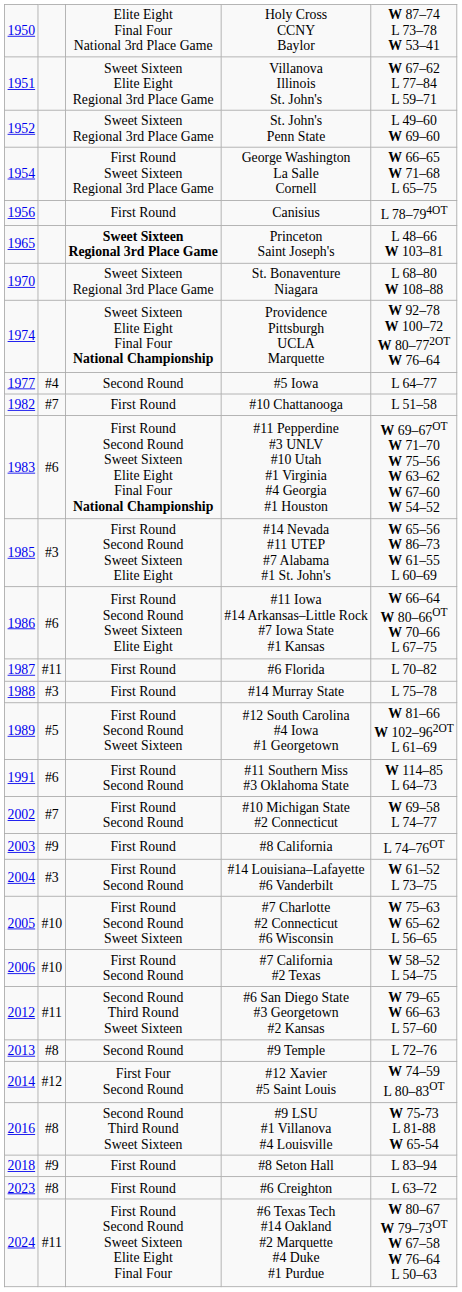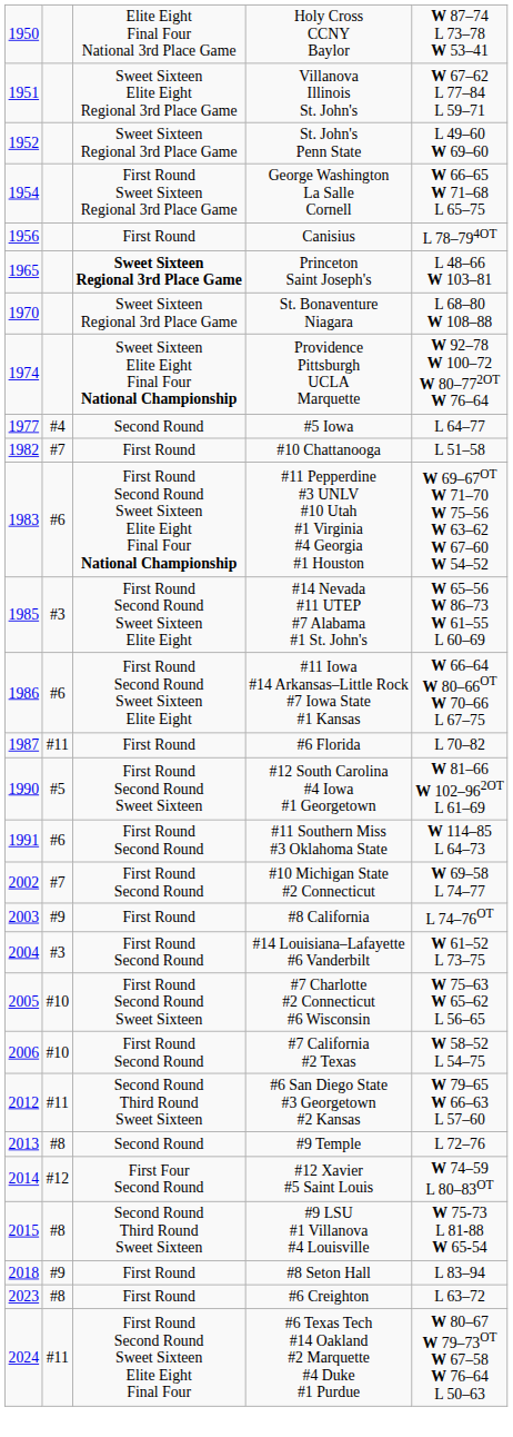 <table class="wikitable">
 <tr align="center">
 <td><a href='#'>1950</a></td>
 <td></td>
 <td>Elite Eight<br>Final Four<br>National 3rd Place Game</td>
 <td>Holy Cross<br>CCNY<br>Baylor</td>
 <td><strong>W</strong> 87–74<br>L 73–78<br><strong>W</strong> 53–41</td>
 </tr>
 <tr align="center">
 <td><a href='#'>1951</a></td>
 <td></td>
 <td>Sweet Sixteen<br>Elite Eight<br>Regional 3rd Place Game</td>
 <td>Villanova<br>Illinois<br>St. John's</td>
 <td><strong>W</strong> 67–62<br>L 77–84<br>L 59–71</td>
 </tr>
 <tr align="center">
 <td><a href='#'>1952</a></td>
 <td></td>
 <td>Sweet Sixteen<br>Regional 3rd Place Game</td>
 <td>St. John's<br>Penn State</td>
 <td>L 49–60<br><strong>W</strong> 69–60</td>
 </tr>
 <tr align="center">
 <td><a href='#'>1954</a></td>
 <td></td>
 <td>First Round<br>Sweet Sixteen<br>Regional 3rd Place Game</td>
 <td>George Washington<br>La Salle<br>Cornell</td>
 <td><strong>W</strong> 66–65<br><strong>W</strong> 71–68<br>L 65–75</td>
 </tr>
 <tr align="center">
 <td><a href='#'>1956</a></td>
 <td></td>
 <td>First Round</td>
 <td>Canisius</td>
 <td>L 78–79<sup>4OT</sup></td>
 </tr>
 <tr align="center">
 <td><a href='#'>1965</a></td>
 <td></td>
 <td><strong>Sweet Sixteen<br>Regional 3rd Place Game</strong></td>
 <td>Princeton<br>Saint Joseph's</td>
 <td>L 48–66<br><strong>W</strong> 103–81</td>
 </tr>
 <tr align="center">
 <td><a href='#'>1970</a></td>
 <td></td>
 <td>Sweet Sixteen<br>Regional 3rd Place Game</td>
 <td>St. Bonaventure<br>Niagara</td>
 <td>L 68–80<br><strong>W</strong> 108–88</td>
 </tr>
 <tr align="center">
 <td><a href='#'>1974</a></td>
 <td></td>
 <td>Sweet Sixteen<br>Elite Eight<br>Final Four<br><strong>National Championship</strong></td>
 <td>Providence<br>Pittsburgh<br>UCLA<br>Marquette</td>
 <td><strong>W</strong> 92–78<br><strong>W</strong> 100–72<br><strong>W</strong> 80–77<sup>2OT</sup><br><strong>W</strong> 76–64</td>
 </tr>
 <tr align="center">
 <td><a href='#'>1977</a></td>
 <td>#4</td>
 <td>Second Round</td>
 <td>#5 Iowa</td>
 <td>L 64–77</td>
 </tr>
 <tr align="center">
 <td><a href='#'>1982</a></td>
 <td>#7</td>
 <td>First Round</td>
 <td>#10 Chattanooga</td>
 <td>L 51–58</td>
 </tr>
 <tr align="center">
 <td><a href='#'>1983</a></td>
 <td>#6</td>
 <td>First Round<br>Second Round<br>Sweet Sixteen<br>Elite Eight<br>Final Four<br><strong>National Championship</strong></td>
 <td>#11 Pepperdine<br>#3 UNLV<br>#10 Utah<br>#1 Virginia<br>#4 Georgia<br>#1 Houston</td>
 <td><strong>W</strong> 69–67<sup>OT</sup><br><strong>W</strong> 71–70<br><strong>W</strong> 75–56<br><strong>W</strong> 63–62<br><strong>W</strong> 67–60<br><strong>W</strong> 54–52</td>
 </tr>
 <tr align="center">
 <td><a href='#'>1985</a></td>
 <td>#3</td>
 <td>First Round<br>Second Round<br>Sweet Sixteen<br>Elite Eight</td>
 <td>#14 Nevada<br>#11 UTEP<br>#7 Alabama<br>#1 St. John's</td>
 <td><strong>W</strong> 65–56<br><strong>W</strong> 86–73<br><strong>W</strong> 61–55<br>L 60–69</td>
 </tr>
 <tr align="center">
 <td><a href='#'>1986</a></td>
 <td>#6</td>
 <td>First Round<br>Second Round<br>Sweet Sixteen<br>Elite Eight</td>
 <td>#11 Iowa<br>#14 Arkansas–Little Rock<br>#7 Iowa State<br>#1 Kansas</td>
 <td><strong>W</strong> 66–64<br><strong>W</strong> 80–66<sup>OT</sup><br><strong>W</strong> 70–66<br>L 67–75</td>
 </tr>
 <tr align="center">
 <td><a href='#'>1987</a></td>
 <td>#11</td>
 <td>First Round</td>
 <td>#6 Florida</td>
 <td>L 70–82</td>
 </tr>
 <tr align="center">
-<td><a href='#'>1988</a></td>
-<td>#3</td>
-<td>First Round</td>
-<td>#14 Murray State</td>
-<td>L 75–78</td>
-</tr>
-<tr align="center">
-<td><a href='#'>1989</a></td>
+<td><a href='#'>1990</a></td>
 <td>#5</td>
 <td>First Round<br>Second Round<br>Sweet Sixteen</td>
 <td>#12 South Carolina<br>#4 Iowa<br>#1 Georgetown</td>
 <td><strong>W</strong> 81–66<br><strong>W</strong> 102–96<sup>2OT</sup><br>L 61–69</td>
 </tr>
 <tr align="center">
 <td><a href='#'>1991</a></td>
 <td>#6</td>
 <td>First Round<br>Second Round</td>
 <td>#11 Southern Miss<br>#3 Oklahoma State</td>
 <td><strong>W</strong> 114–85<br>L 64–73</td>
 </tr>
 <tr align="center">
 <td><a href='#'>2002</a></td>
 <td>#7</td>
 <td>First Round<br>Second Round</td>
 <td>#10 Michigan State<br>#2 Connecticut</td>
 <td><strong>W</strong> 69–58<br>L 74–77</td>
 </tr>
 <tr align="center">
 <td><a href='#'>2003</a></td>
 <td>#9</td>
 <td>First Round</td>
 <td>#8 California</td>
 <td>L 74–76<sup>OT</sup></td>
 </tr>
 <tr align="center">
 <td><a href='#'>2004</a></td>
 <td>#3</td>
 <td>First Round<br>Second Round</td>
 <td>#14 Louisiana–Lafayette<br>#6 Vanderbilt</td>
 <td><strong>W</strong> 61–52<br>L 73–75</td>
 </tr>
 <tr align="center">
 <td><a href='#'>2005</a></td>
 <td>#10</td>
 <td>First Round<br>Second Round<br>Sweet Sixteen</td>
 <td>#7 Charlotte<br>#2 Connecticut<br>#6 Wisconsin</td>
 <td><strong>W</strong> 75–63<br><strong>W</strong> 65–62<br>L 56–65</td>
 </tr>
 <tr align="center">
 <td><a href='#'>2006</a></td>
 <td>#10</td>
 <td>First Round<br>Second Round</td>
 <td>#7 California<br>#2 Texas</td>
 <td><strong>W</strong> 58–52<br>L 54–75</td>
 </tr>
 <tr align="center">
 <td><a href='#'>2012</a></td>
 <td>#11</td>
 <td>Second Round<br>Third Round<br>Sweet Sixteen</td>
 <td>#6 San Diego State<br>#3 Georgetown<br>#2 Kansas</td>
 <td><strong>W</strong> 79–65<br><strong>W</strong> 66–63<br>L 57–60</td>
 </tr>
 <tr align="center">
 <td><a href='#'>2013</a></td>
 <td>#8</td>
 <td>Second Round</td>
 <td>#9 Temple</td>
 <td>L 72–76</td>
 </tr>
 <tr align="center">
 <td><a href='#'>2014</a></td>
 <td>#12</td>
 <td>First Four<br>Second Round</td>
 <td>#12 Xavier<br>#5 Saint Louis</td>
 <td><strong>W</strong> 74–59<br>L 80–83<sup>OT</sup></td>
 </tr>
 <tr align="center">
-<td><a href='#'>2016</a></td>
+<td><a href='#'>2015</a></td>
 <td>#8</td>
 <td>Second Round<br>Third Round<br>Sweet Sixteen</td>
 <td>#9 LSU<br>#1 Villanova<br>#4 Louisville</td>
 <td><strong>W</strong> 75-73<br>L 81-88<br><strong>W</strong> 65-54</td>
 </tr>
 <tr align="center">
 <td><a href='#'>2018</a></td>
 <td>#9</td>
 <td>First Round</td>
 <td>#8 Seton Hall</td>
 <td>L 83–94</td>
 </tr>
 <tr align="center">
 <td><a href='#'>2023</a></td>
 <td>#8</td>
 <td>First Round</td>
 <td>#6 Creighton</td>
 <td>L 63–72</td>
 </tr>
 <tr align="center">
 <td><a href='#'>2024</a></td>
 <td>#11</td>
 <td>First Round<br>Second Round<br>Sweet Sixteen<br>Elite Eight<br>Final Four</td>
 <td>#6 Texas Tech<br>#14 Oakland<br>#2 Marquette<br>#4 Duke<br>#1 Purdue</td>
 <td><strong>W</strong> 80–67<br><strong>W</strong> 79–73<sup>OT</sup><br> <strong>W</strong> 67–58<br><strong>W</strong> 76–64<br>L 50–63</td>
 </tr>
 </table>
